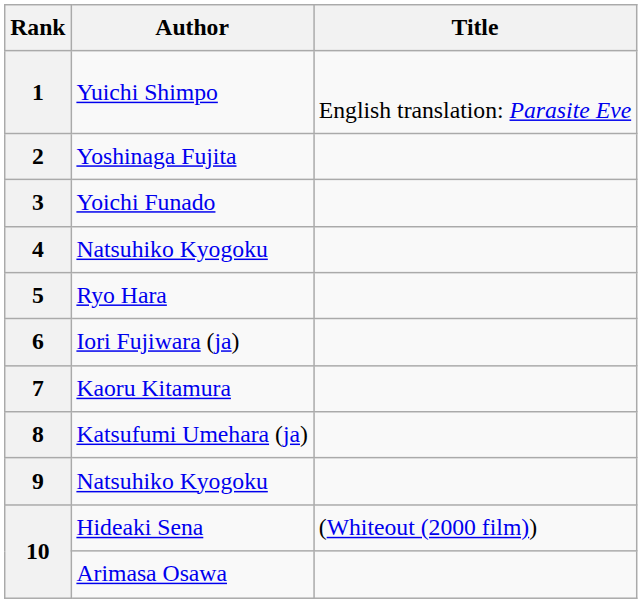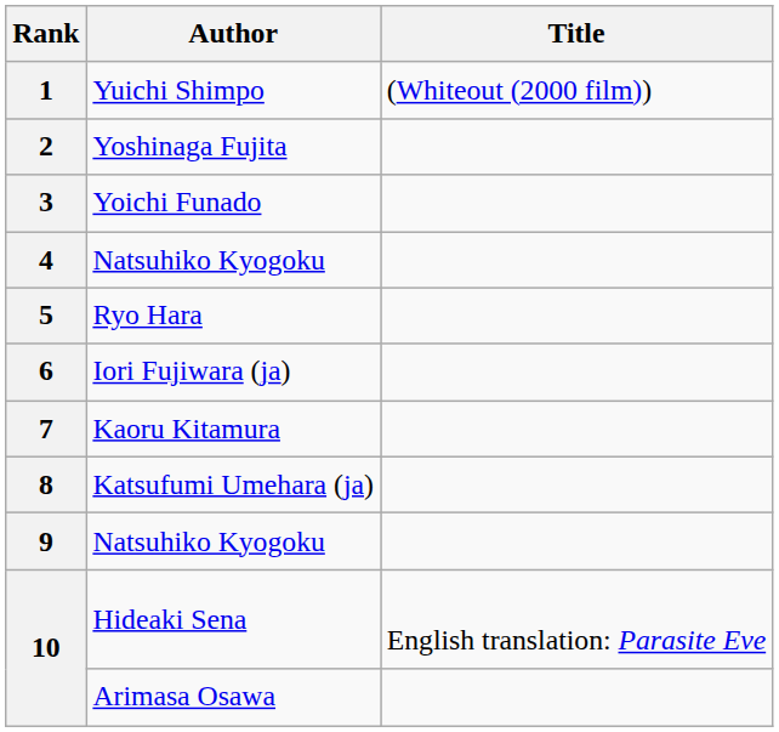 <table class="wikitable sortable" style="font-size:1.00em; line-height:1.5em;">
 <tr>
 <th>Rank</th>
 <th>Author</th>
 <th>Title</th>
 </tr>
 <tr>
 <th>1</th>
 <td><a href='#'>Yuichi Shimpo</a></td>
-<td><br>English translation: <em><a href='#'>Parasite Eve</a></em></td>
+<td> (<a href='#'>Whiteout (2000 film)</a>)</td>
 </tr>
 <tr>
 <th>2</th>
 <td><a href='#'>Yoshinaga Fujita</a></td>
 <td></td>
 </tr>
 <tr>
 <th>3</th>
 <td><a href='#'>Yoichi Funado</a></td>
 <td></td>
 </tr>
 <tr>
 <th>4</th>
 <td><a href='#'>Natsuhiko Kyogoku</a></td>
 <td></td>
 </tr>
 <tr>
 <th>5</th>
 <td><a href='#'>Ryo Hara</a></td>
 <td></td>
 </tr>
 <tr>
 <th>6</th>
 <td><a href='#'>Iori Fujiwara</a> (<a href='#'>ja</a>)</td>
 <td></td>
 </tr>
 <tr>
 <th>7</th>
 <td><a href='#'>Kaoru Kitamura</a></td>
 <td></td>
 </tr>
 <tr>
 <th>8</th>
 <td><a href='#'>Katsufumi Umehara</a> (<a href='#'>ja</a>)</td>
 <td></td>
 </tr>
 <tr>
 <th>9</th>
 <td><a href='#'>Natsuhiko Kyogoku</a></td>
 <td></td>
 </tr>
 <tr>
 <th rowspan="2">10</th>
 <td><a href='#'>Hideaki Sena</a></td>
-<td> (<a href='#'>Whiteout (2000 film)</a>)</td>
+<td><br>English translation: <em><a href='#'>Parasite Eve</a></em></td>
 </tr>
 <tr>
 <td><a href='#'>Arimasa Osawa</a></td>
 <td></td>
 </tr>
 </table>
